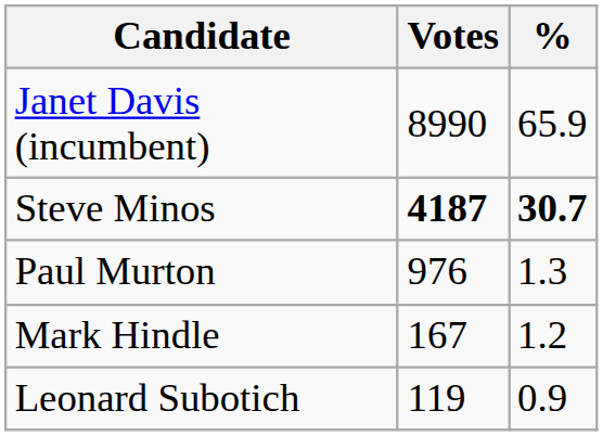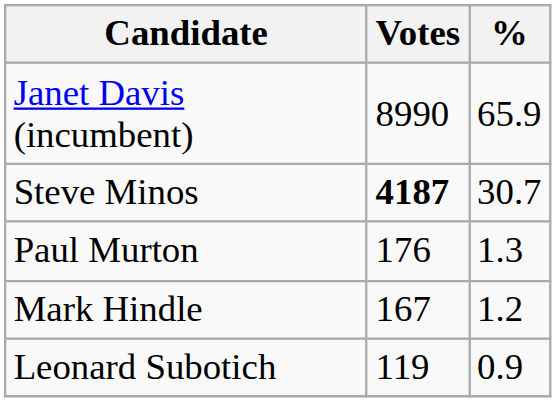 <table class="wikitable">
 <tr>
 <th bgcolor="#DDDDFF" width="150px">Candidate</th>
 <th bgcolor="#DDDDFF">Votes</th>
 <th bgcolor="#DDDDFF">%</th>
 </tr>
 <tr>
 <td><a href='#'>Janet Davis</a> (incumbent)</td>
 <td>8990</td>
 <td>65.9</td>
 </tr>
 <tr>
 <td>Steve Minos</td>
 <td><strong>4187</strong></td>
-<td><strong>30.7</strong></td>
+<td>30.7</td>
 </tr>
 <tr>
 <td>Paul Murton</td>
-<td>976</td>
+<td>176</td>
 <td>1.3</td>
 </tr>
 <tr>
 <td>Mark Hindle</td>
 <td>167</td>
 <td>1.2</td>
 </tr>
 <tr>
 <td>Leonard Subotich</td>
 <td>119</td>
 <td>0.9</td>
 </tr>
 <tr>
 </tr>
 </table>
